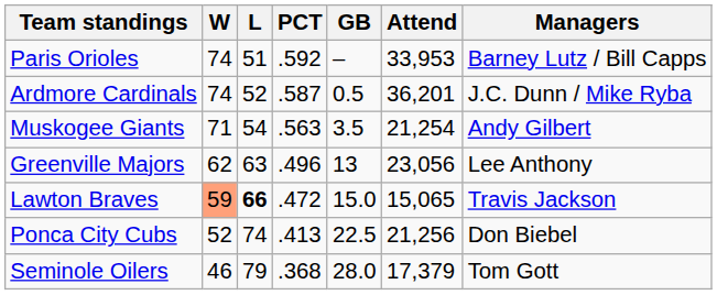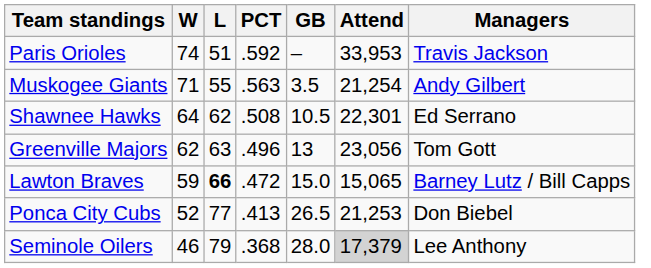 <table class="wikitable">
 <tr>
 <th>Team standings</th>
 <th>W</th>
 <th>L</th>
 <th>PCT</th>
 <th>GB</th>
 <th>Attend</th>
 <th>Managers</th>
 </tr>
 <tr>
 <td><a href='#'>Paris Orioles</a></td>
 <td>74</td>
 <td>51</td>
 <td>.592</td>
 <td>–</td>
 <td>33,953</td>
-<td><a href='#'>Barney Lutz</a> / Bill Capps</td>
-</tr>
-<tr>
-<td><a href='#'>Ardmore Cardinals</a></td>
-<td>74</td>
-<td>52</td>
-<td>.587</td>
-<td>0.5</td>
-<td>36,201</td>
-<td>J.C. Dunn / <a href='#'>Mike Ryba</a></td>
+<td><a href='#'>Travis Jackson</a></td>
 </tr>
 <tr>
 <td><a href='#'>Muskogee Giants</a></td>
 <td>71</td>
-<td>54</td>
+<td>55</td>
 <td>.563</td>
 <td>3.5</td>
 <td>21,254</td>
 <td><a href='#'>Andy Gilbert</a></td>
+</tr>
+<tr>
+<td><a href='#'>Shawnee Hawks</a></td>
+<td>64</td>
+<td>62</td>
+<td>.508</td>
+<td>10.5</td>
+<td>22,301</td>
+<td>Ed Serrano</td>
 </tr>
 <tr>
 <td><a href='#'>Greenville Majors</a></td>
 <td>62</td>
 <td>63</td>
 <td>.496</td>
 <td>13</td>
 <td>23,056</td>
-<td>Lee Anthony</td>
+<td>Tom Gott</td>
 </tr>
 <tr>
 <td><a href='#'>Lawton Braves</a></td>
-<td style="background: lightsalmon;">59</td>
+<td>59</td>
 <td><strong>66</strong></td>
 <td>.472</td>
 <td>15.0</td>
 <td>15,065</td>
-<td><a href='#'>Travis Jackson</a></td>
+<td><a href='#'>Barney Lutz</a> / Bill Capps</td>
 </tr>
 <tr>
 <td><a href='#'>Ponca City Cubs</a></td>
 <td>52</td>
-<td>74</td>
+<td>77</td>
 <td>.413</td>
-<td>22.5</td>
-<td>21,256</td>
+<td>26.5</td>
+<td>21,253</td>
 <td>Don Biebel</td>
 </tr>
 <tr>
 <td><a href='#'>Seminole Oilers</a></td>
 <td>46</td>
 <td>79</td>
 <td>.368</td>
 <td>28.0</td>
-<td>17,379</td>
-<td>Tom Gott</td>
+<td style="background: lightgrey;">17,379</td>
+<td>Lee Anthony</td>
 </tr>
 </table>
